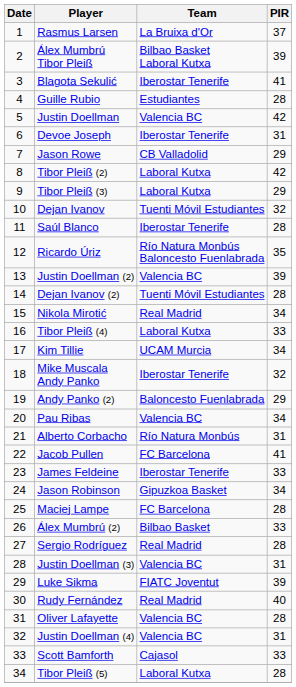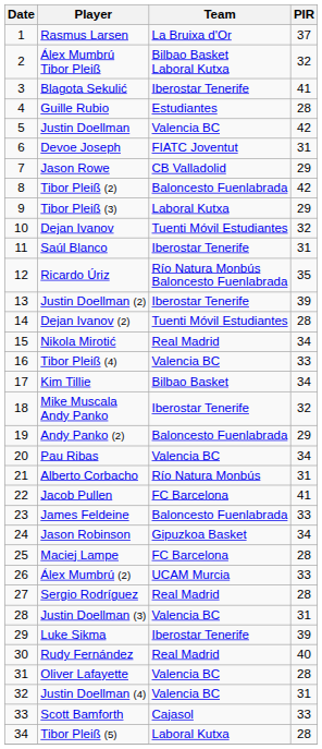 <table class="wikitable sortable" style="text-align: center;">
 <tr>
 <th>Date</th>
 <th>Player</th>
 <th>Team</th>
 <th>PIR</th>
 </tr>
 <tr>
 <td>1</td>
 <td align="left"> <a href='#'>Rasmus Larsen</a></td>
 <td align="left"><a href='#'>La Bruixa d'Or</a></td>
 <td>37</td>
 </tr>
 <tr>
 <td>2</td>
 <td align="left"> <a href='#'>Álex Mumbrú</a><br> <a href='#'>Tibor Pleiß</a></td>
 <td align="left"><a href='#'>Bilbao Basket</a><br><a href='#'>Laboral Kutxa</a></td>
-<td>39</td>
+<td>32</td>
 </tr>
 <tr>
 <td>3</td>
 <td align="left"> <a href='#'>Blagota Sekulić</a></td>
 <td align="left"><a href='#'>Iberostar Tenerife</a></td>
 <td>41</td>
 </tr>
 <tr>
 <td>4</td>
 <td align="left"> <a href='#'>Guille Rubio</a></td>
 <td align="left"><a href='#'>Estudiantes</a></td>
 <td>28</td>
 </tr>
 <tr>
 <td>5</td>
 <td align="left"> <a href='#'>Justin Doellman</a></td>
 <td align="left"><a href='#'>Valencia BC</a></td>
 <td>42</td>
 </tr>
 <tr>
 <td>6</td>
 <td align="left"> <a href='#'>Devoe Joseph</a></td>
-<td align="left"><a href='#'>Iberostar Tenerife</a></td>
+<td align="left"><a href='#'>FIATC Joventut</a></td>
 <td>31</td>
 </tr>
 <tr>
 <td>7</td>
 <td align="left"> <a href='#'>Jason Rowe</a></td>
 <td align="left"><a href='#'>CB Valladolid</a></td>
 <td>29</td>
 </tr>
 <tr>
 <td>8</td>
 <td align="left"> <a href='#'>Tibor Pleiß</a> <small>(2)</small></td>
-<td align="left"><a href='#'>Laboral Kutxa</a></td>
+<td align="left"><a href='#'>Baloncesto Fuenlabrada</a></td>
 <td>42</td>
 </tr>
 <tr>
 <td>9</td>
 <td align="left"> <a href='#'>Tibor Pleiß</a> <small>(3)</small></td>
 <td align="left"><a href='#'>Laboral Kutxa</a></td>
 <td>29</td>
 </tr>
 <tr>
 <td>10</td>
 <td align="left"> <a href='#'>Dejan Ivanov</a></td>
 <td align="left"><a href='#'>Tuenti Móvil Estudiantes</a></td>
 <td>32</td>
 </tr>
 <tr>
 <td>11</td>
 <td align="left"> <a href='#'>Saúl Blanco</a></td>
 <td align="left"><a href='#'>Iberostar Tenerife</a></td>
-<td>28</td>
+<td>31</td>
 </tr>
 <tr>
 <td>12</td>
 <td align="left"> <a href='#'>Ricardo Úriz</a></td>
 <td align="left"><a href='#'>Río Natura Monbús</a><br><a href='#'>Baloncesto Fuenlabrada</a></td>
 <td>35</td>
 </tr>
 <tr>
 <td>13</td>
 <td align="left"> <a href='#'>Justin Doellman</a> <small>(2)</small></td>
-<td align="left"><a href='#'>Valencia BC</a></td>
+<td align="left"><a href='#'>Iberostar Tenerife</a></td>
 <td>39</td>
 </tr>
 <tr>
 <td>14</td>
 <td align="left"> <a href='#'>Dejan Ivanov</a>  <small>(2)</small></td>
 <td align="left"><a href='#'>Tuenti Móvil Estudiantes</a></td>
 <td>28</td>
 </tr>
 <tr>
 <td>15</td>
 <td align="left"> <a href='#'>Nikola Mirotić</a></td>
 <td align="left"><a href='#'>Real Madrid</a></td>
 <td>34</td>
 </tr>
 <tr>
 <td>16</td>
 <td align="left"> <a href='#'>Tibor Pleiß</a> <small>(4)</small></td>
-<td align="left"><a href='#'>Laboral Kutxa</a></td>
+<td align="left"><a href='#'>Valencia BC</a></td>
 <td>33</td>
 </tr>
 <tr>
 <td>17</td>
 <td align="left"> <a href='#'>Kim Tillie</a></td>
-<td align="left"><a href='#'>UCAM Murcia</a></td>
+<td align="left"><a href='#'>Bilbao Basket</a></td>
 <td>34</td>
 </tr>
 <tr>
 <td>18</td>
 <td align="left"> <a href='#'>Mike Muscala</a><br> <a href='#'>Andy Panko</a></td>
 <td align="left"><a href='#'>Iberostar Tenerife</a></td>
 <td>32</td>
 </tr>
 <tr>
 <td>19</td>
 <td align="left"> <a href='#'>Andy Panko</a> <small>(2)</small></td>
 <td align="left"><a href='#'>Baloncesto Fuenlabrada</a></td>
 <td>29</td>
 </tr>
 <tr>
 <td>20</td>
 <td align="left"> <a href='#'>Pau Ribas</a></td>
 <td align="left"><a href='#'>Valencia BC</a></td>
 <td>34</td>
 </tr>
 <tr>
 <td>21</td>
 <td align="left"> <a href='#'>Alberto Corbacho</a></td>
 <td align="left"><a href='#'>Río Natura Monbús</a></td>
 <td>31</td>
 </tr>
 <tr>
 <td>22</td>
 <td align="left"> <a href='#'>Jacob Pullen</a></td>
 <td align="left"><a href='#'>FC Barcelona</a></td>
 <td>41</td>
 </tr>
 <tr>
 <td>23</td>
 <td align="left"> <a href='#'>James Feldeine</a></td>
-<td align="left"><a href='#'>Iberostar Tenerife</a></td>
+<td align="left"><a href='#'>Baloncesto Fuenlabrada</a></td>
 <td>33</td>
 </tr>
 <tr>
 <td>24</td>
 <td align="left"> <a href='#'>Jason Robinson</a></td>
 <td align="left"><a href='#'>Gipuzkoa Basket</a></td>
 <td>34</td>
 </tr>
 <tr>
 <td>25</td>
 <td align="left"> <a href='#'>Maciej Lampe</a></td>
 <td align="left"><a href='#'>FC Barcelona</a></td>
 <td>28</td>
 </tr>
 <tr>
 <td>26</td>
 <td align="left"> <a href='#'>Álex Mumbrú</a> <small>(2)</small></td>
-<td align="left"><a href='#'>Bilbao Basket</a></td>
+<td align="left"><a href='#'>UCAM Murcia</a></td>
 <td>33</td>
 </tr>
 <tr>
 <td>27</td>
 <td align="left"> <a href='#'>Sergio Rodríguez</a></td>
 <td align="left"><a href='#'>Real Madrid</a></td>
 <td>28</td>
 </tr>
 <tr>
 <td>28</td>
 <td align="left"> <a href='#'>Justin Doellman</a> <small>(3)</small></td>
 <td align="left"><a href='#'>Valencia BC</a></td>
 <td>31</td>
 </tr>
 <tr>
 <td>29</td>
 <td align="left"> <a href='#'>Luke Sikma</a></td>
-<td align="left"><a href='#'>FIATC Joventut</a></td>
+<td align="left"><a href='#'>Iberostar Tenerife</a></td>
 <td>39</td>
 </tr>
 <tr>
 <td>30</td>
 <td align="left"> <a href='#'>Rudy Fernández</a></td>
 <td align="left"><a href='#'>Real Madrid</a></td>
 <td>40</td>
 </tr>
 <tr>
 <td>31</td>
 <td align="left"> <a href='#'>Oliver Lafayette</a></td>
 <td align="left"><a href='#'>Valencia BC</a></td>
 <td>28</td>
 </tr>
 <tr>
 <td>32</td>
 <td align="left"> <a href='#'>Justin Doellman</a> <small>(4)</small></td>
 <td align="left"><a href='#'>Valencia BC</a></td>
 <td>31</td>
 </tr>
 <tr>
 <td>33</td>
 <td align="left"> <a href='#'>Scott Bamforth</a></td>
 <td align="left"><a href='#'>Cajasol</a></td>
 <td>33</td>
 </tr>
 <tr>
 <td>34</td>
 <td align="left"> <a href='#'>Tibor Pleiß</a> <small>(5)</small></td>
 <td align="left"><a href='#'>Laboral Kutxa</a></td>
 <td>28</td>
 </tr>
 <tr>
 </tr>
 </table>
